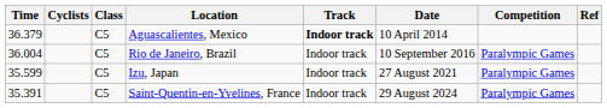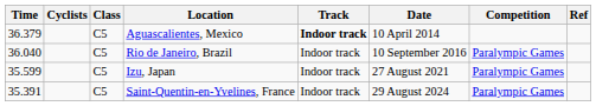 <table class="wikitable">
 <tr align="left">
 <th>Time</th>
 <th>Cyclists</th>
 <th>Class</th>
 <th>Location</th>
 <th>Track</th>
 <th>Date</th>
 <th>Competition</th>
 <th>Ref</th>
 </tr>
 <tr>
 <td>36.379</td>
 <td></td>
 <td>C5</td>
 <td><a href='#'>Aguascalientes</a>, Mexico</td>
 <td><strong>Indoor track</strong></td>
 <td>10 April 2014</td>
 <td></td>
 <td></td>
 </tr>
 <tr>
-<td>36.004</td>
+<td>36.040</td>
 <td></td>
 <td>C5</td>
 <td><a href='#'>Rio de Janeiro</a>, Brazil</td>
 <td>Indoor track</td>
 <td>10 September 2016</td>
 <td><a href='#'>Paralympic Games</a></td>
 <td></td>
 </tr>
 <tr>
 <td>35.599</td>
 <td></td>
 <td>C5</td>
 <td><a href='#'>Izu</a>, Japan</td>
 <td>Indoor track</td>
 <td>27 August 2021</td>
 <td><a href='#'>Paralympic Games</a></td>
 <td></td>
 </tr>
 <tr>
 <td>35.391</td>
 <td></td>
 <td>C5</td>
 <td><a href='#'>Saint-Quentin-en-Yvelines</a>, France</td>
 <td>Indoor track</td>
 <td>29 August 2024</td>
 <td><a href='#'>Paralympic Games</a></td>
 <td></td>
 </tr>
 </table>
